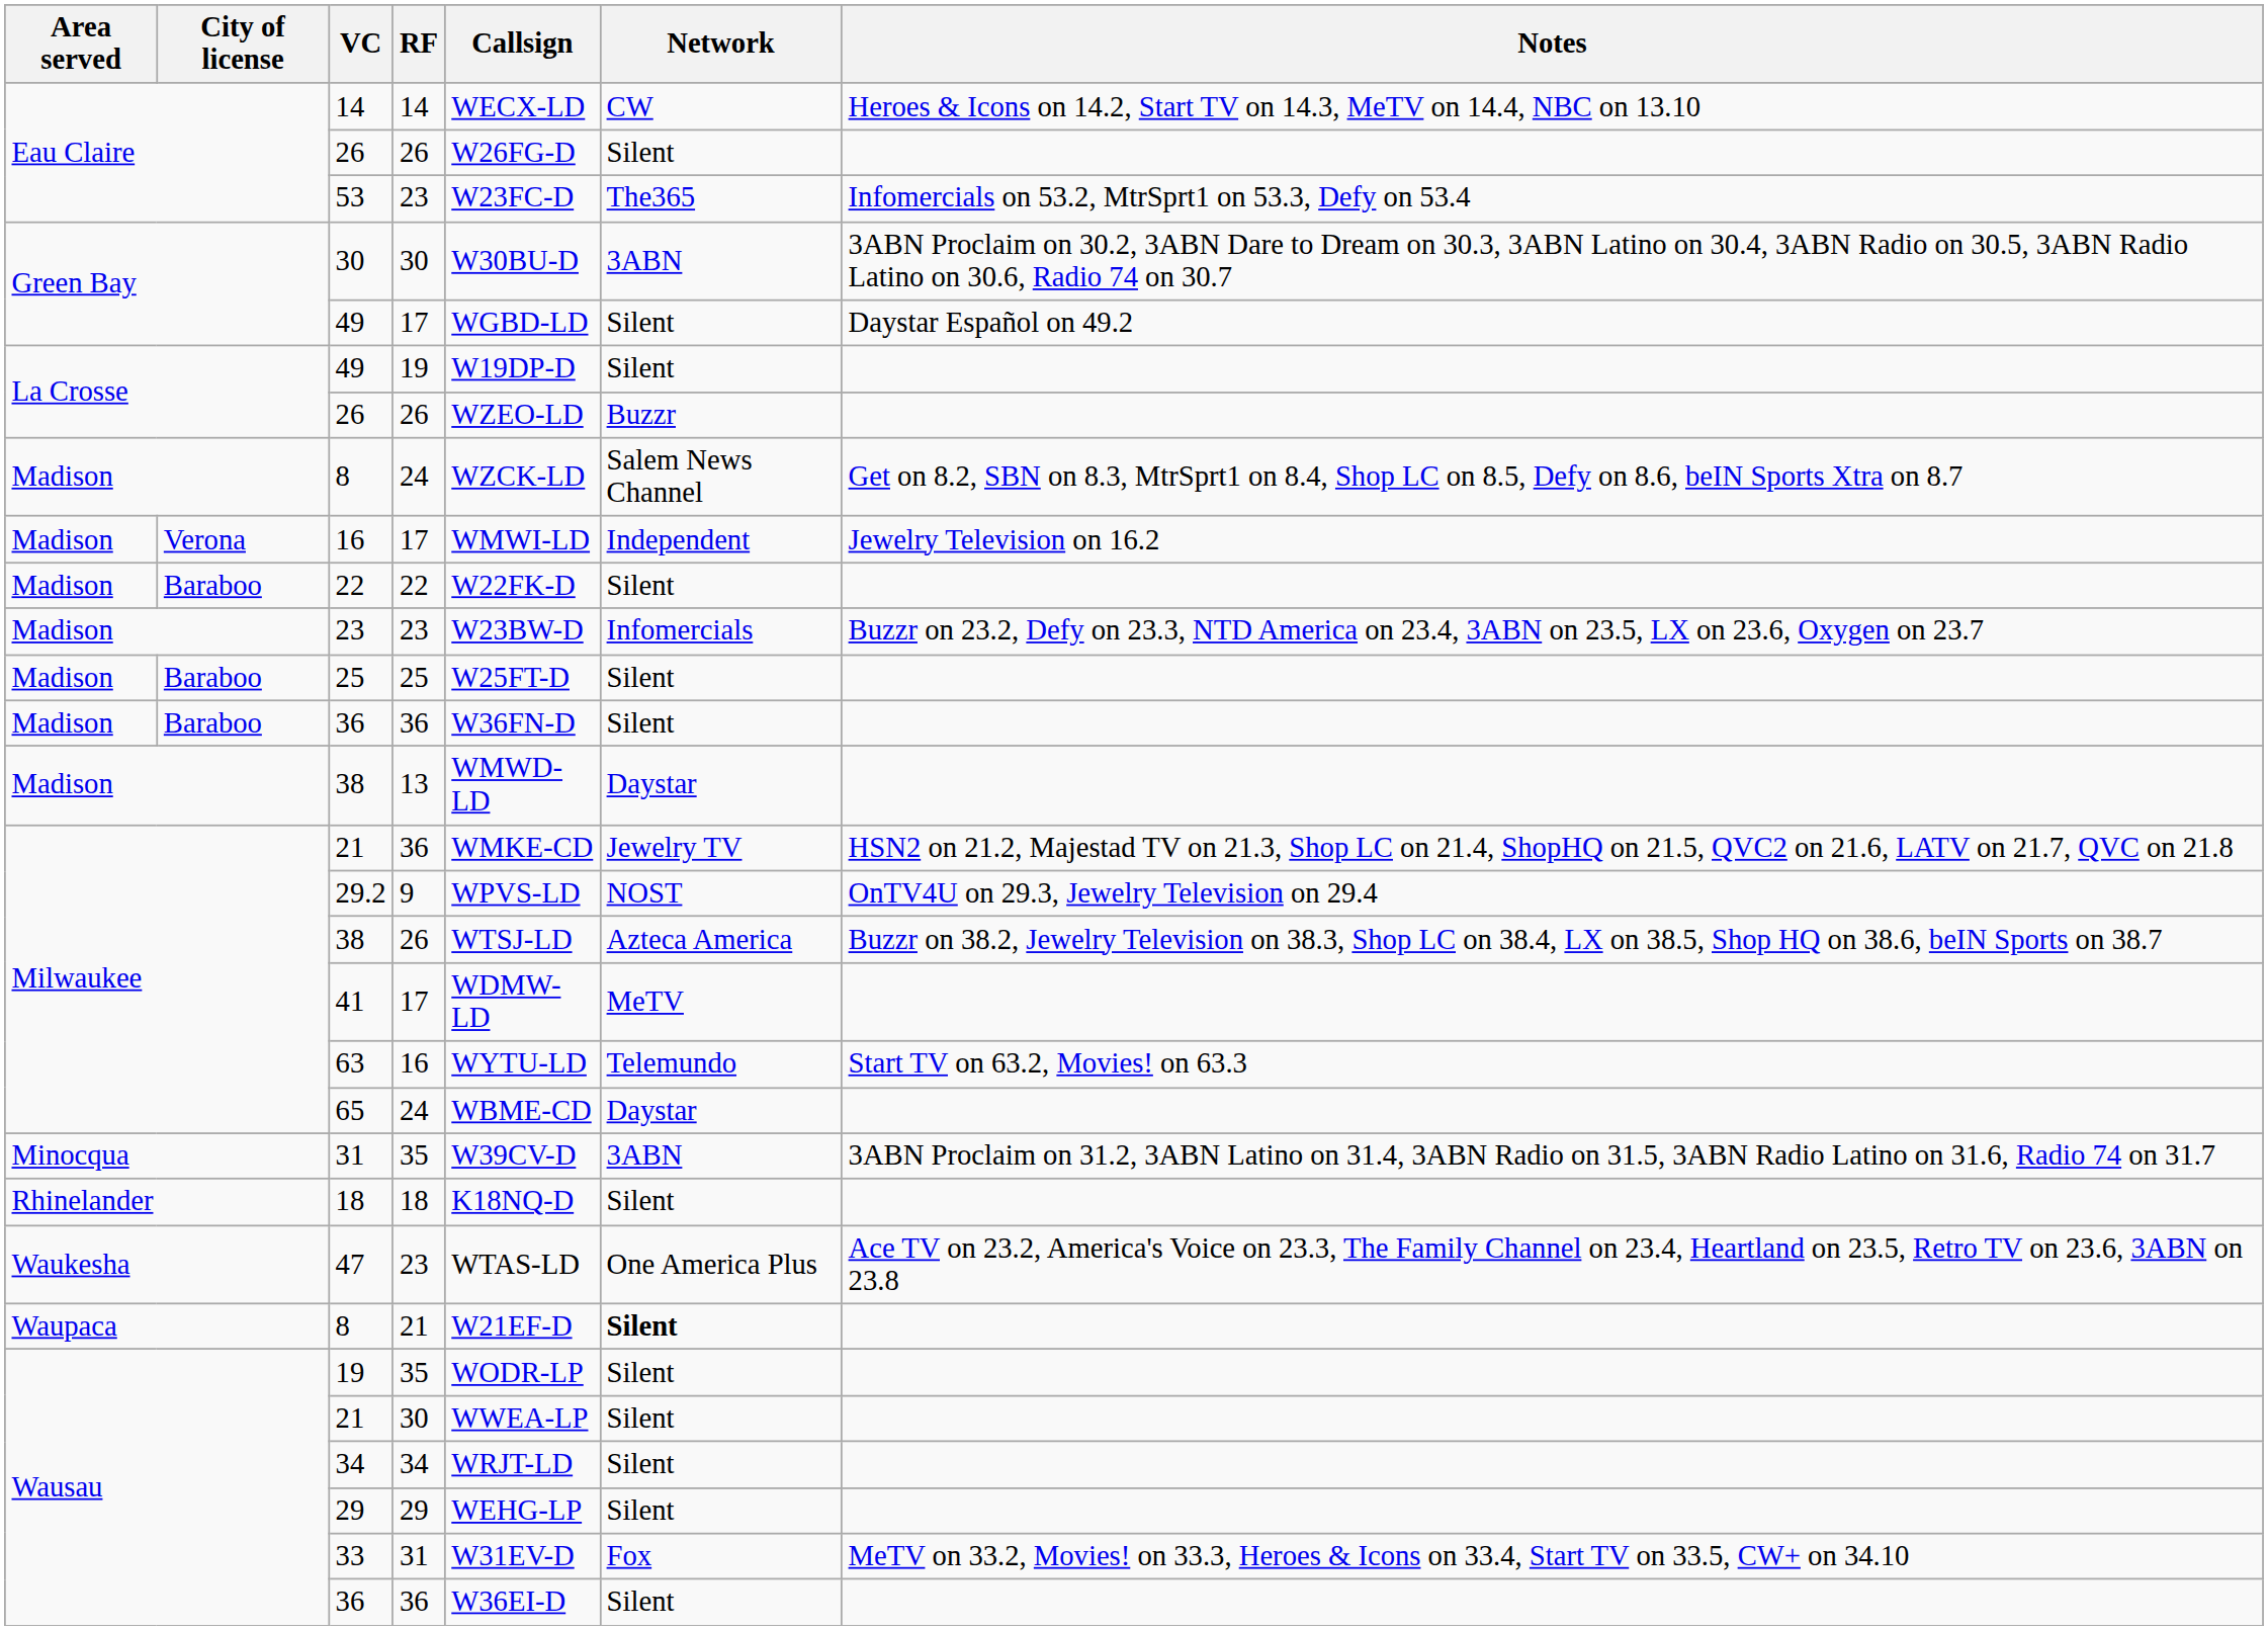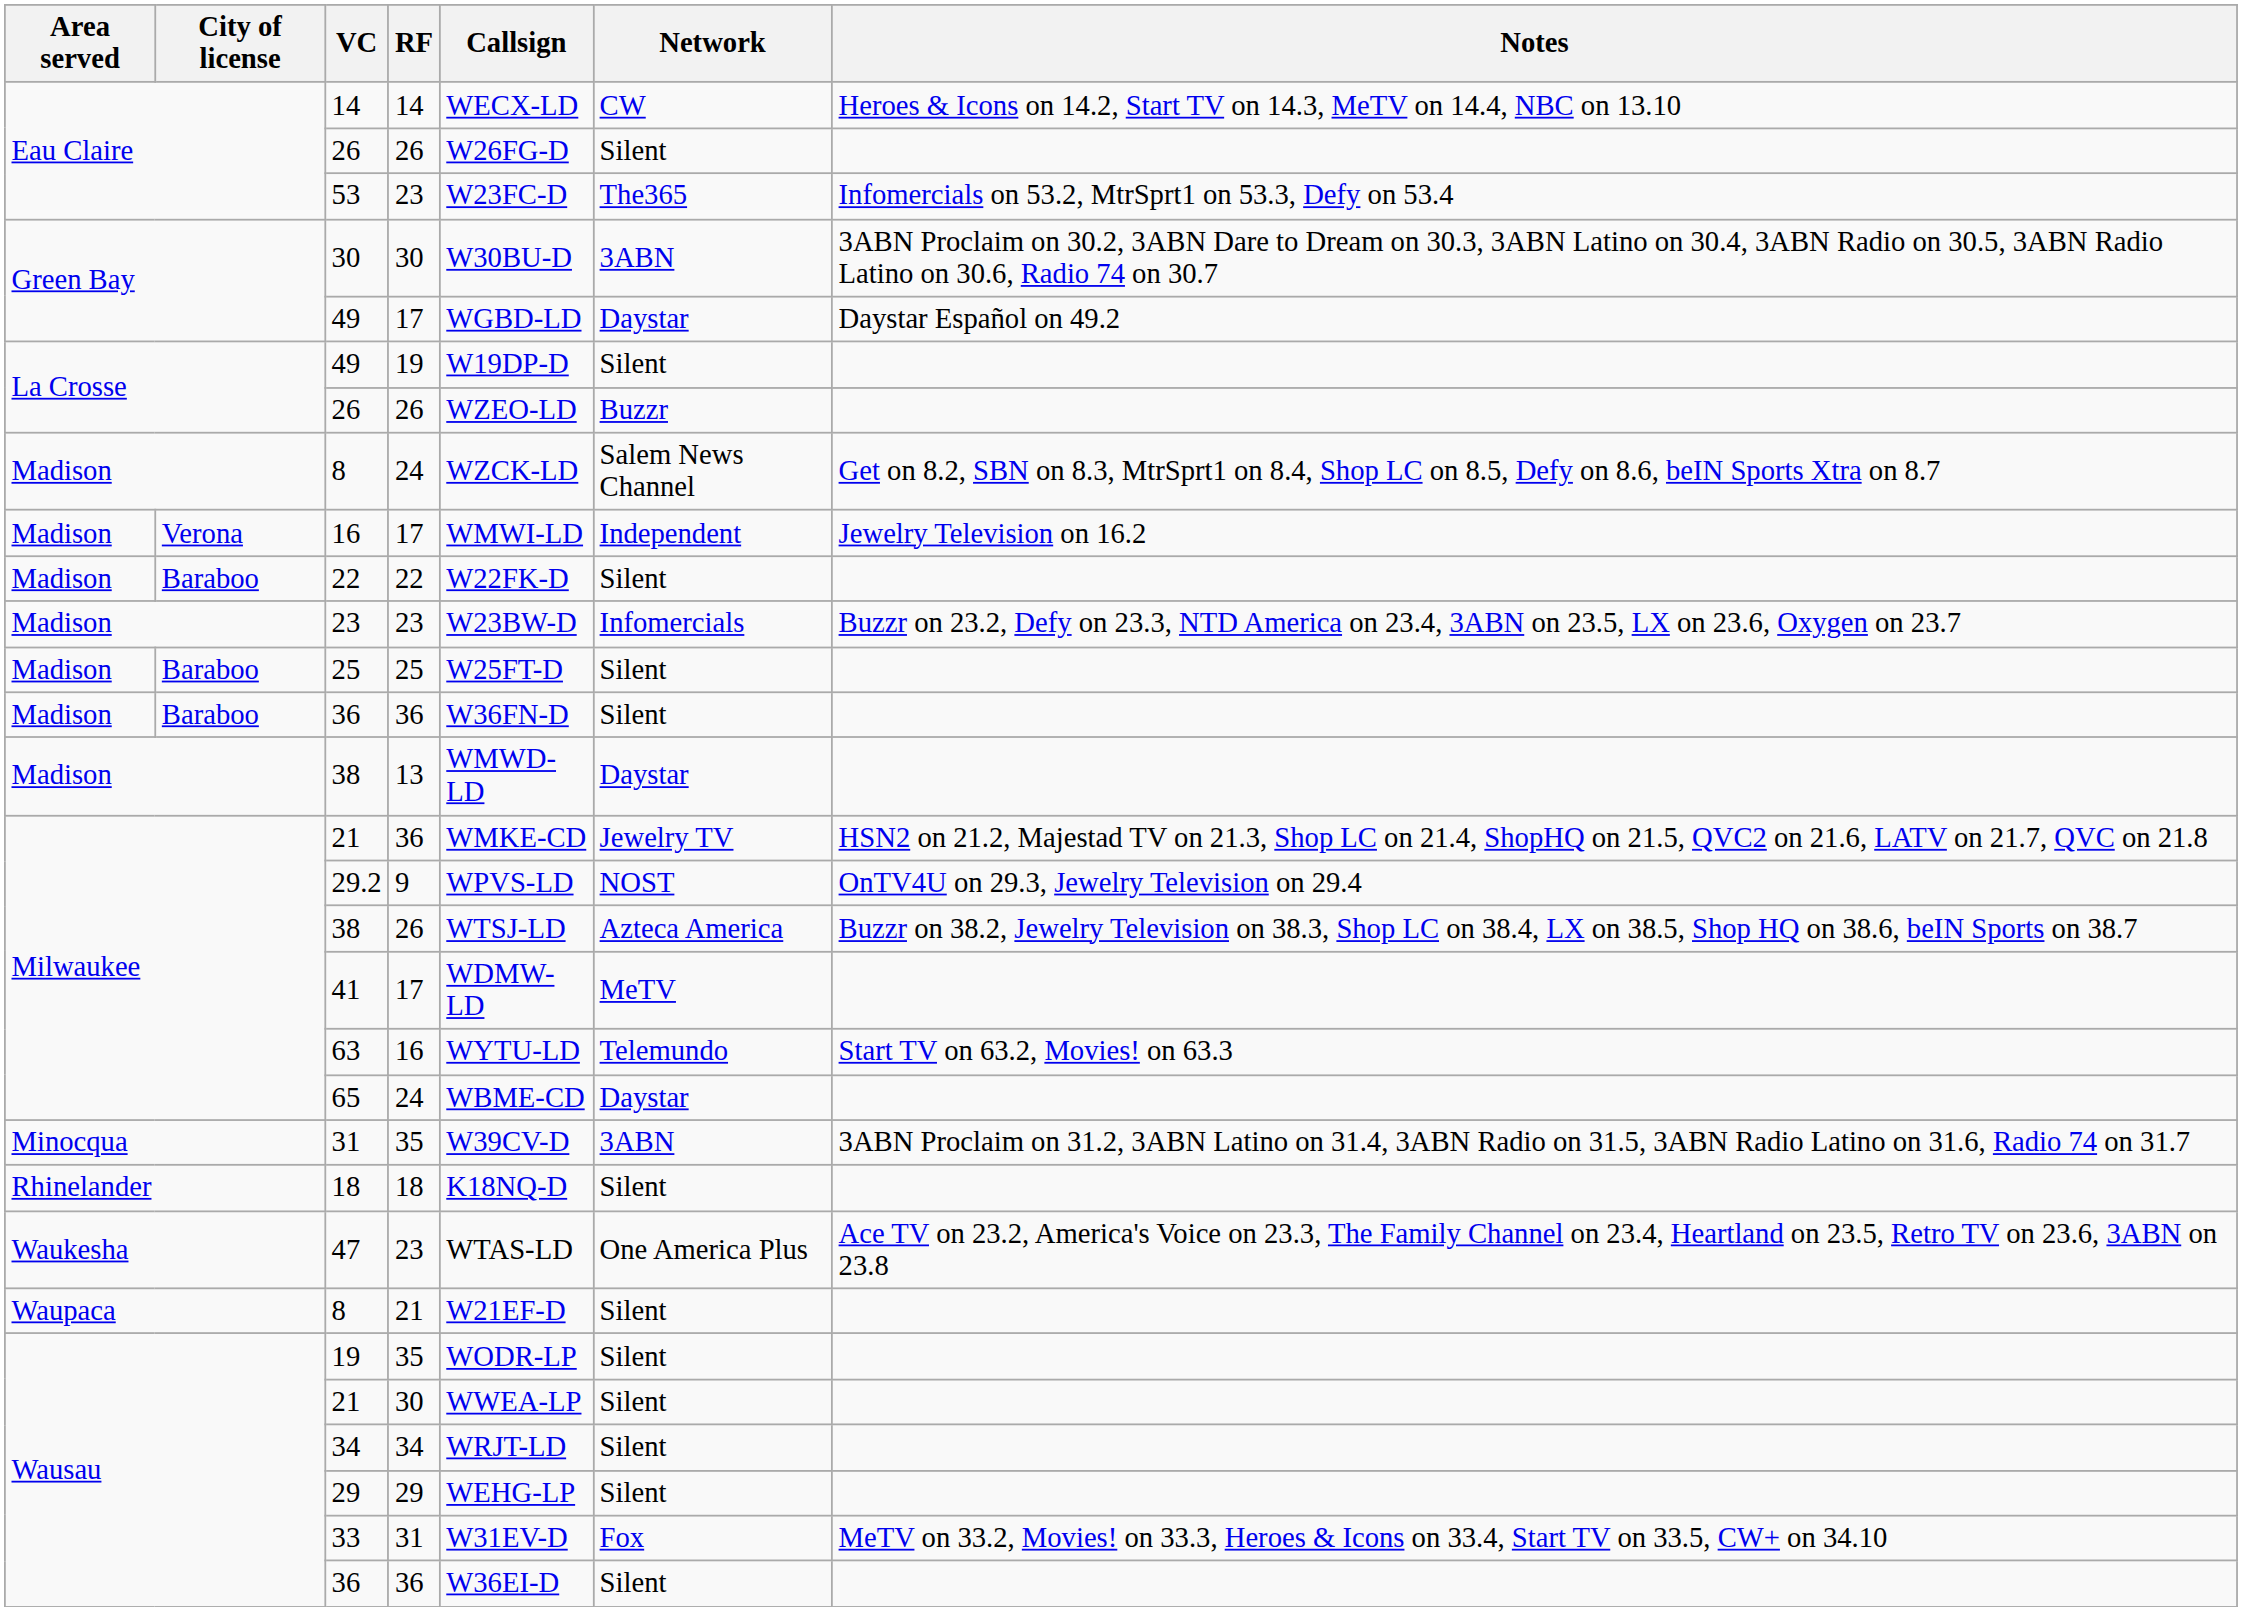 <table class="sortable wikitable" style="vertical-align: top; text-align: left; margin: 1em 1em 1em 0; background: #f9f9f9;">
 <tr>
 <th>Area served</th>
 <th>City of license</th>
 <th>VC</th>
 <th>RF</th>
 <th>Callsign</th>
 <th>Network</th>
 <th class="unsortable">Notes</th>
 </tr>
 <tr>
 <td colspan="2" rowspan="3"><a href='#'>Eau Claire</a></td>
 <td>14</td>
 <td>14</td>
 <td><a href='#'>WECX-LD</a></td>
 <td><a href='#'>CW</a></td>
 <td><a href='#'>Heroes & Icons</a> on 14.2, <a href='#'>Start TV</a> on 14.3, <a href='#'>MeTV</a> on 14.4, <a href='#'>NBC</a> on 13.10</td>
 </tr>
 <tr>
 <td>26</td>
 <td>26</td>
 <td><a href='#'>W26FG-D</a></td>
 <td>Silent</td>
 <td></td>
 </tr>
 <tr>
 <td>53</td>
 <td>23</td>
 <td><a href='#'>W23FC-D</a></td>
 <td><a href='#'>The365</a></td>
 <td><a href='#'>Infomercials</a> on 53.2, MtrSprt1 on 53.3, <a href='#'>Defy</a> on 53.4</td>
 </tr>
 <tr>
 <td colspan="2" rowspan="2"><a href='#'>Green Bay</a></td>
 <td>30</td>
 <td>30</td>
 <td><a href='#'>W30BU-D</a></td>
 <td><a href='#'>3ABN</a></td>
 <td>3ABN Proclaim on 30.2, 3ABN Dare to Dream on 30.3, 3ABN Latino on 30.4, 3ABN Radio on 30.5, 3ABN Radio Latino on 30.6, <a href='#'>Radio 74</a> on 30.7</td>
 </tr>
 <tr>
 <td>49</td>
 <td>17</td>
 <td><a href='#'>WGBD-LD</a></td>
-<td>Silent</td>
+<td><a href='#'>Daystar</a></td>
 <td>Daystar Español on 49.2</td>
 </tr>
 <tr>
 <td colspan="2" rowspan="2"><a href='#'>La Crosse</a></td>
 <td>49</td>
 <td>19</td>
 <td><a href='#'>W19DP-D</a></td>
 <td>Silent</td>
 <td></td>
 </tr>
 <tr>
 <td>26</td>
 <td>26</td>
 <td><a href='#'>WZEO-LD</a></td>
 <td><a href='#'>Buzzr</a></td>
 <td></td>
 </tr>
 <tr>
 <td colspan="2"><a href='#'>Madison</a></td>
 <td>8</td>
 <td>24</td>
 <td><a href='#'>WZCK-LD</a></td>
 <td>Salem News Channel</td>
 <td><a href='#'>Get</a> on 8.2, <a href='#'>SBN</a> on 8.3, MtrSprt1 on 8.4, <a href='#'>Shop LC</a> on 8.5, <a href='#'>Defy</a> on 8.6, <a href='#'>beIN Sports Xtra</a> on 8.7</td>
 </tr>
 <tr>
 <td><a href='#'>Madison</a></td>
 <td><a href='#'>Verona</a></td>
 <td>16</td>
 <td>17</td>
 <td><a href='#'>WMWI-LD</a></td>
 <td><a href='#'>Independent</a></td>
 <td><a href='#'>Jewelry Television</a> on 16.2</td>
 </tr>
 <tr>
 <td><a href='#'>Madison</a></td>
 <td><a href='#'>Baraboo</a></td>
 <td>22</td>
 <td>22</td>
 <td><a href='#'>W22FK-D</a></td>
 <td>Silent</td>
 <td></td>
 </tr>
 <tr>
 <td colspan="2"><a href='#'>Madison</a></td>
 <td>23</td>
 <td>23</td>
 <td><a href='#'>W23BW-D</a></td>
 <td><a href='#'>Infomercials</a></td>
 <td><a href='#'>Buzzr</a> on 23.2, <a href='#'>Defy</a> on 23.3, <a href='#'>NTD America</a> on 23.4, <a href='#'>3ABN</a> on 23.5, <a href='#'>LX</a> on 23.6, <a href='#'>Oxygen</a> on 23.7</td>
 </tr>
 <tr>
 <td><a href='#'>Madison</a></td>
 <td><a href='#'>Baraboo</a></td>
 <td>25</td>
 <td>25</td>
 <td><a href='#'>W25FT-D</a></td>
 <td>Silent</td>
 <td></td>
 </tr>
 <tr>
 <td><a href='#'>Madison</a></td>
 <td><a href='#'>Baraboo</a></td>
 <td>36</td>
 <td>36</td>
 <td><a href='#'>W36FN-D</a></td>
 <td>Silent</td>
 <td></td>
 </tr>
 <tr>
 <td colspan="2"><a href='#'>Madison</a></td>
 <td>38</td>
 <td>13</td>
 <td><a href='#'>WMWD-LD</a></td>
 <td><a href='#'>Daystar</a></td>
 <td></td>
 </tr>
 <tr>
 <td colspan="2" rowspan="6"><a href='#'>Milwaukee</a></td>
 <td>21</td>
 <td>36</td>
 <td><a href='#'>WMKE-CD</a></td>
 <td><a href='#'>Jewelry TV</a></td>
 <td><a href='#'>HSN2</a> on 21.2, Majestad TV on 21.3, <a href='#'>Shop LC</a> on 21.4, <a href='#'>ShopHQ</a> on 21.5, <a href='#'>QVC2</a> on 21.6, <a href='#'>LATV</a> on 21.7, <a href='#'>QVC</a> on 21.8</td>
 </tr>
 <tr>
 <td>29.2</td>
 <td>9</td>
 <td><a href='#'>WPVS-LD</a></td>
 <td><a href='#'>NOST</a></td>
 <td><a href='#'>OnTV4U</a> on 29.3, <a href='#'>Jewelry Television</a> on 29.4</td>
 </tr>
 <tr>
 <td>38</td>
 <td>26</td>
 <td><a href='#'>WTSJ-LD</a></td>
 <td><a href='#'>Azteca America</a></td>
 <td><a href='#'>Buzzr</a> on 38.2, <a href='#'>Jewelry Television</a> on 38.3, <a href='#'>Shop LC</a> on 38.4, <a href='#'>LX</a> on 38.5, <a href='#'>Shop HQ</a> on 38.6, <a href='#'>beIN Sports</a> on 38.7</td>
 </tr>
 <tr>
 <td>41</td>
 <td>17</td>
 <td><a href='#'>WDMW-LD</a></td>
 <td><a href='#'>MeTV</a></td>
 <td></td>
 </tr>
 <tr>
 <td>63</td>
 <td>16</td>
 <td><a href='#'>WYTU-LD</a></td>
 <td><a href='#'>Telemundo</a></td>
 <td><a href='#'>Start TV</a> on 63.2, <a href='#'>Movies!</a> on 63.3</td>
 </tr>
 <tr>
 <td>65</td>
 <td>24</td>
 <td><a href='#'>WBME-CD</a></td>
 <td><a href='#'>Daystar</a></td>
 <td></td>
 </tr>
 <tr>
 <td colspan="2"><a href='#'>Minocqua</a></td>
 <td>31</td>
 <td>35</td>
 <td><a href='#'>W39CV-D</a></td>
 <td><a href='#'>3ABN</a></td>
 <td>3ABN Proclaim on 31.2, 3ABN Latino on 31.4, 3ABN Radio on 31.5, 3ABN Radio Latino on 31.6, <a href='#'>Radio 74</a> on 31.7</td>
 </tr>
 <tr>
 <td colspan="2"><a href='#'>Rhinelander</a></td>
 <td>18</td>
 <td>18</td>
 <td><a href='#'>K18NQ-D</a></td>
 <td>Silent</td>
 <td></td>
 </tr>
 <tr>
 <td colspan="2"><a href='#'>Waukesha</a></td>
 <td>47</td>
 <td>23</td>
 <td>WTAS-LD</td>
 <td>One America Plus</td>
 <td><a href='#'>Ace TV</a> on 23.2, America's Voice on 23.3, <a href='#'>The Family Channel</a> on 23.4, <a href='#'>Heartland</a> on 23.5, <a href='#'>Retro TV</a> on 23.6, <a href='#'>3ABN</a> on 23.8</td>
 </tr>
 <tr>
 <td colspan="2"><a href='#'>Waupaca</a></td>
 <td>8</td>
 <td>21</td>
 <td><a href='#'>W21EF-D</a></td>
-<td><strong>Silent</strong></td>
+<td>Silent</td>
 <td></td>
 </tr>
 <tr>
 <td colspan="2" rowspan="6"><a href='#'>Wausau</a></td>
 <td>19</td>
 <td>35</td>
 <td><a href='#'>WODR-LP</a></td>
 <td>Silent</td>
 <td></td>
 </tr>
 <tr>
 <td>21</td>
 <td>30</td>
 <td><a href='#'>WWEA-LP</a></td>
 <td>Silent</td>
 <td></td>
 </tr>
 <tr>
 <td>34</td>
 <td>34</td>
 <td><a href='#'>WRJT-LD</a></td>
 <td>Silent</td>
 <td></td>
 </tr>
 <tr>
 <td>29</td>
 <td>29</td>
 <td><a href='#'>WEHG-LP</a></td>
 <td>Silent</td>
 <td></td>
 </tr>
 <tr>
 <td>33</td>
 <td>31</td>
 <td><a href='#'>W31EV-D</a></td>
 <td><a href='#'>Fox</a></td>
 <td><a href='#'>MeTV</a> on 33.2, <a href='#'>Movies!</a> on 33.3, <a href='#'>Heroes & Icons</a> on 33.4, <a href='#'>Start TV</a> on 33.5, <a href='#'>CW+</a> on 34.10</td>
 </tr>
 <tr>
 <td>36</td>
 <td>36</td>
 <td><a href='#'>W36EI-D</a></td>
 <td>Silent</td>
 <td></td>
 </tr>
 </table>
